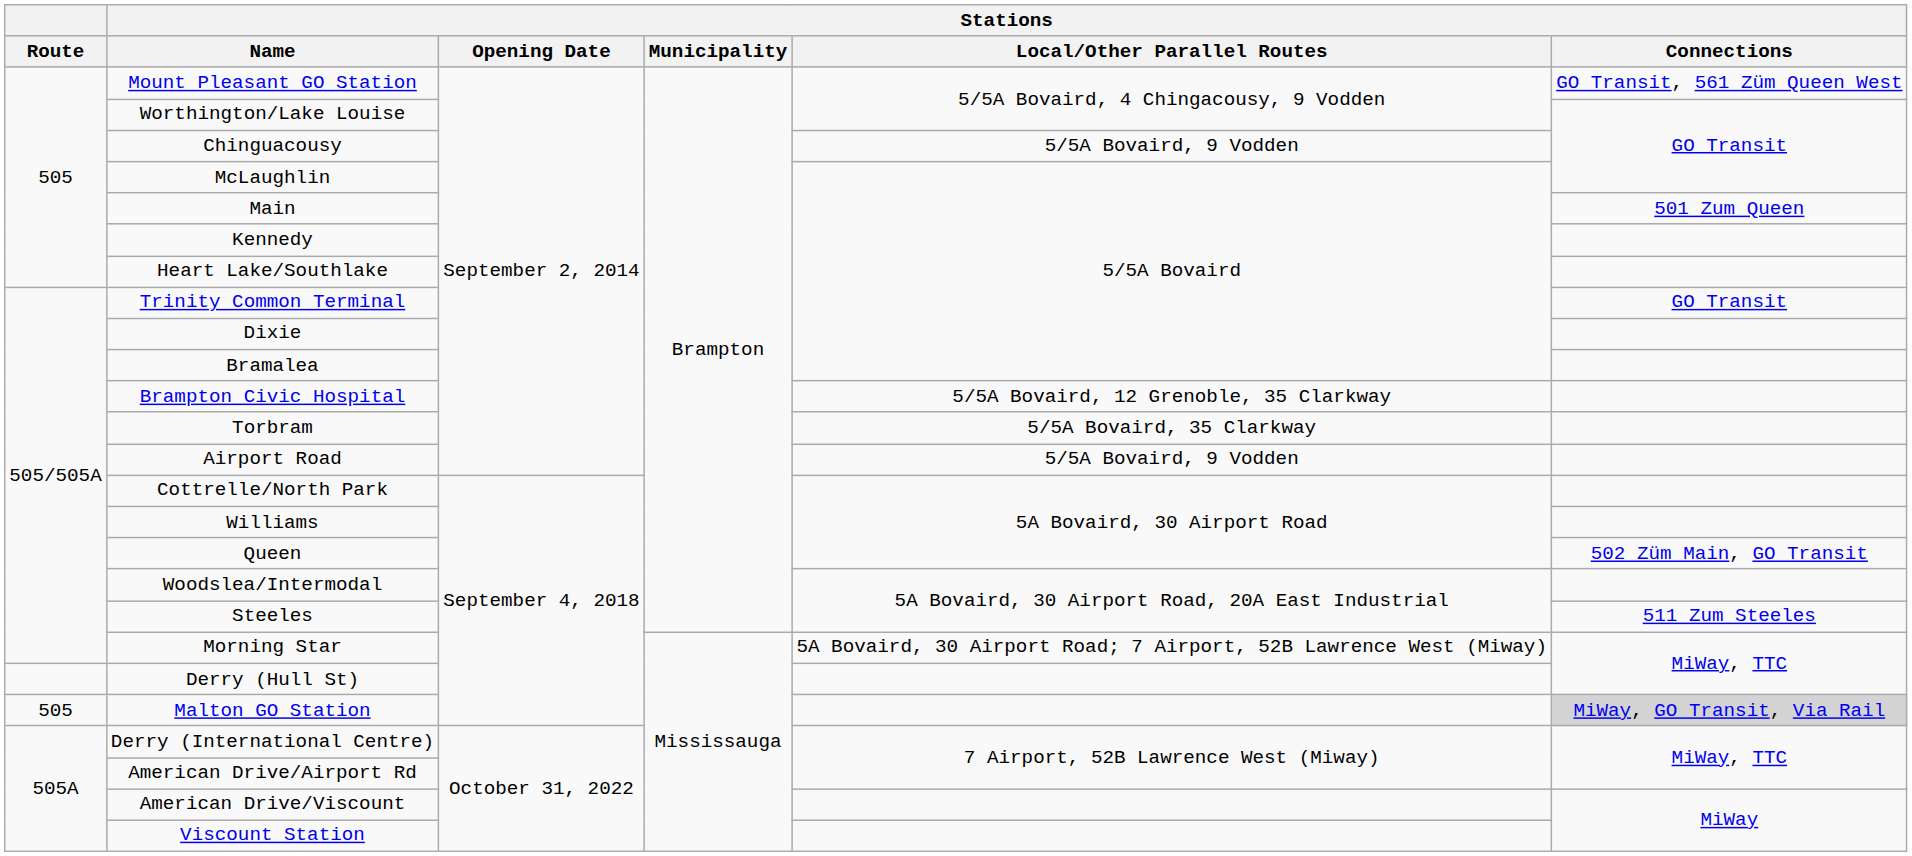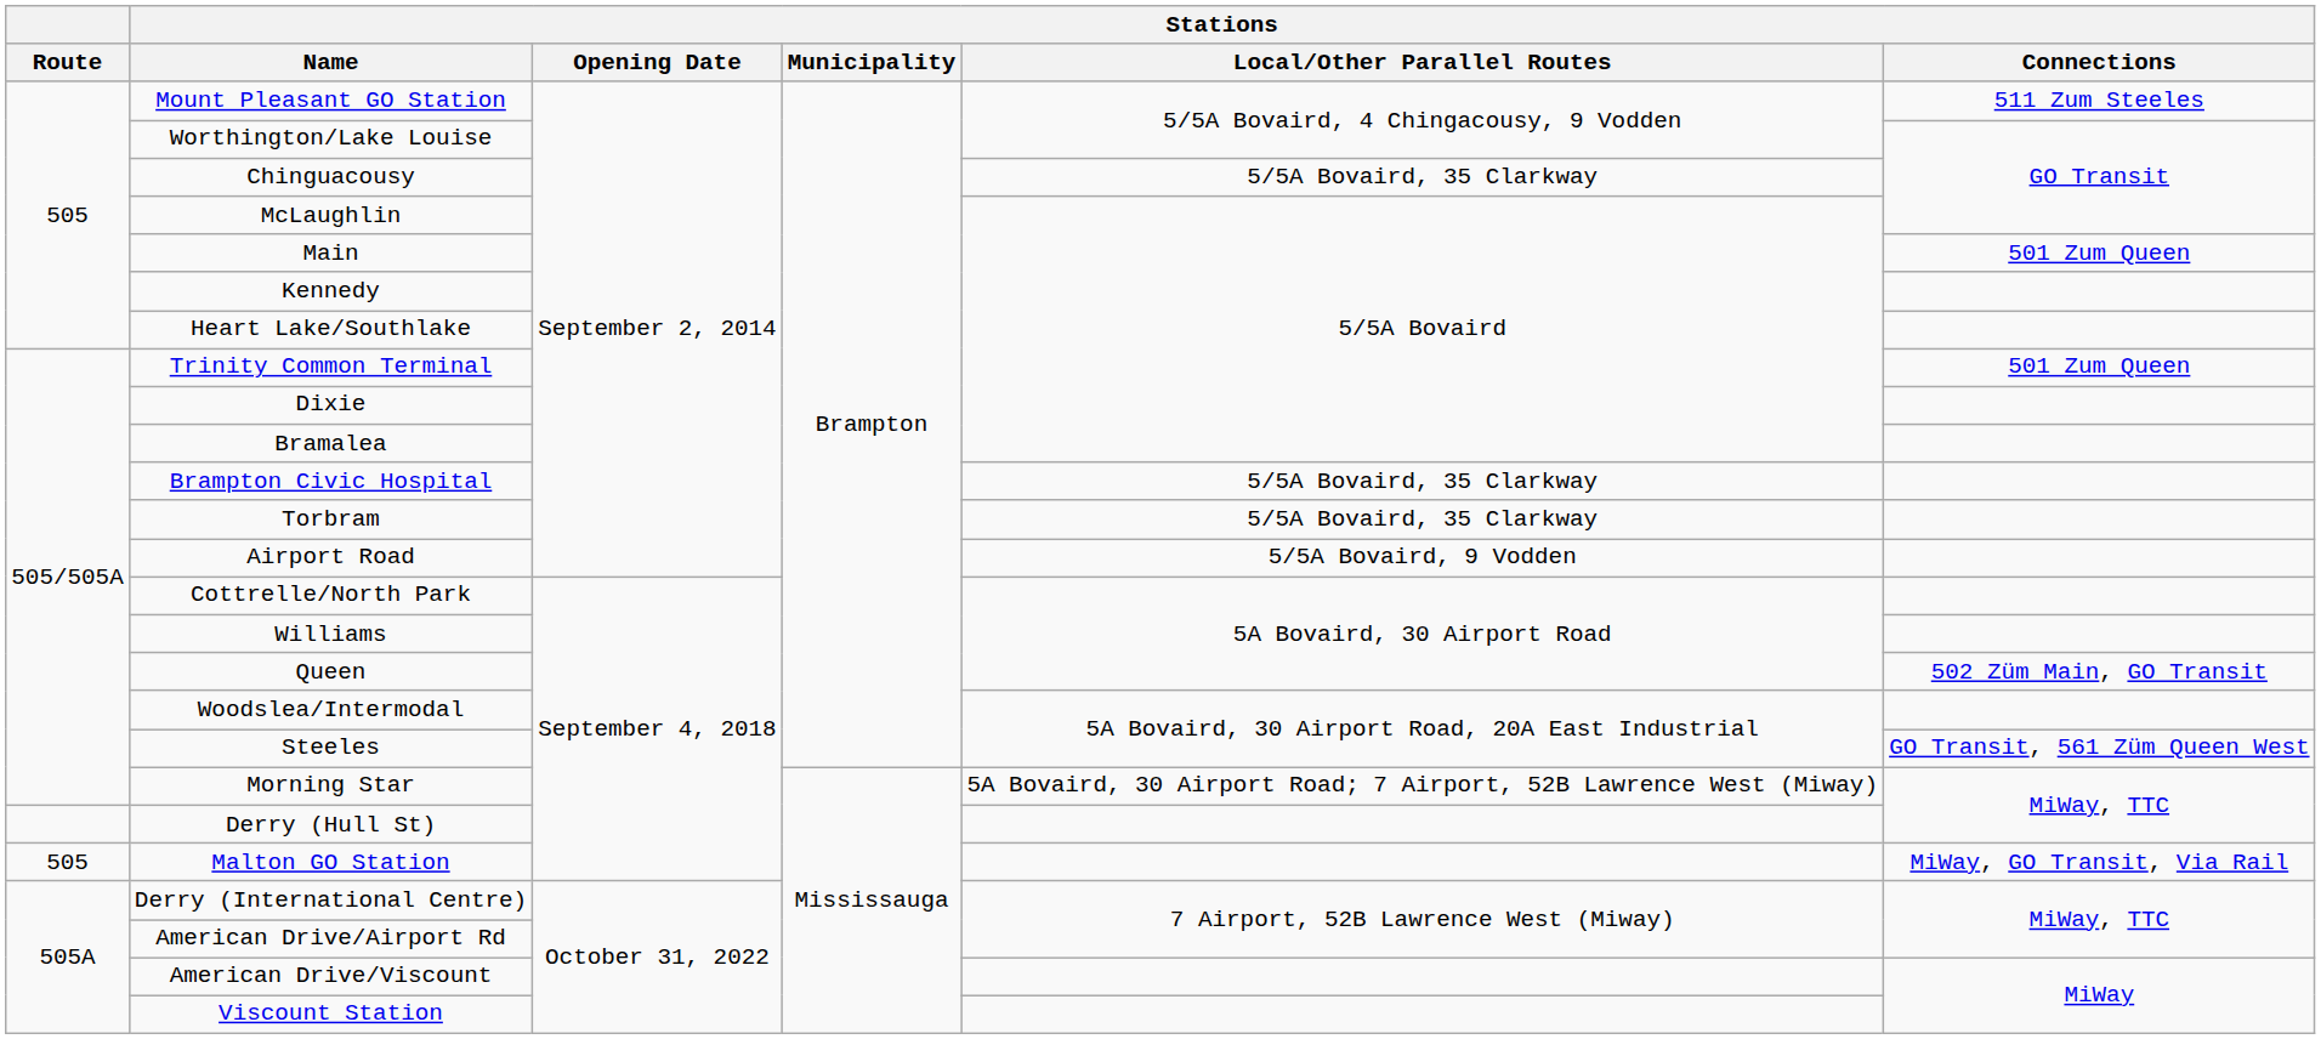 <table class="wikitable" style="text-align:center">
 <tr>
 <th></th>
 <th colspan="5">Stations </th>
 </tr>
 <tr>
 <th>Route</th>
 <th>Name</th>
 <th>Opening Date</th>
 <th>Municipality</th>
 <th>Local/Other Parallel Routes</th>
 <th>Connections</th>
 </tr>
 <tr>
 <td rowspan="7">505</td>
 <td><a href='#'>Mount Pleasant GO Station</a></td>
 <td rowspan = 13>September 2, 2014</td>
 <td rowspan = 18>Brampton</td>
 <td rowspan="2">5/5A Bovaird, 4 Chingacousy, 9 Vodden</td>
-<td><a href='#'>GO Transit</a>, <a href='#'>561 Züm Queen West</a></td>
+<td><a href='#'>511 Zum Steeles</a></td>
 </tr>
 <tr>
 <td>Worthington/Lake Louise</td>
 <td rowspan="3"><a href='#'>GO Transit</a></td>
 </tr>
 <tr>
 <td>Chinguacousy</td>
-<td>5/5A Bovaird, 9 Vodden</td>
+<td>5/5A Bovaird, 35 Clarkway</td>
 </tr>
 <tr>
 <td>McLaughlin</td>
 <td rowspan="7">5/5A Bovaird</td>
 </tr>
 <tr>
 <td>Main</td>
 <td><a href='#'>501 Zum Queen</a></td>
 </tr>
 <tr>
 <td>Kennedy</td>
 <td></td>
 </tr>
 <tr>
 <td>Heart Lake/Southlake</td>
 <td></td>
 </tr>
 <tr>
 <td rowspan="12">505/505A</td>
 <td><a href='#'>Trinity Common Terminal</a></td>
-<td><a href='#'>GO Transit</a></td>
+<td><a href='#'>501 Zum Queen</a></td>
 </tr>
 <tr>
 <td>Dixie</td>
 <td></td>
 </tr>
 <tr>
 <td>Bramalea</td>
 <td></td>
 </tr>
 <tr>
 <td><a href='#'>Brampton Civic Hospital</a></td>
-<td>5/5A Bovaird, 12 Grenoble, 35 Clarkway</td>
+<td>5/5A Bovaird, 35 Clarkway</td>
 <td></td>
 </tr>
 <tr>
 <td>Torbram</td>
 <td>5/5A Bovaird, 35 Clarkway</td>
 <td></td>
 </tr>
 <tr>
 <td>Airport Road</td>
 <td>5/5A Bovaird, 9 Vodden</td>
 <td></td>
 </tr>
 <tr>
 <td>Cottrelle/North Park</td>
 <td rowspan="8">September 4, 2018</td>
 <td rowspan="3">5A Bovaird, 30 Airport Road</td>
 <td></td>
 </tr>
 <tr>
 <td>Williams</td>
 <td></td>
 </tr>
 <tr>
 <td>Queen</td>
 <td><a href='#'>502 Züm Main</a>, <a href='#'>GO Transit</a></td>
 </tr>
 <tr>
 <td>Woodslea/Intermodal</td>
 <td rowspan="2">5A Bovaird, 30 Airport Road, 20A East Industrial</td>
 <td></td>
 </tr>
 <tr>
 <td>Steeles</td>
-<td><a href='#'>511 Zum Steeles</a></td>
+<td><a href='#'>GO Transit</a>, <a href='#'>561 Züm Queen West</a></td>
 </tr>
 <tr>
 <td>Morning Star</td>
 <td rowspan="7">Mississauga</td>
 <td>5A Bovaird, 30 Airport Road; 7 Airport, 52B Lawrence West (Miway)</td>
 <td rowspan="2"><a href='#'>MiWay</a>, <a href='#'>TTC</a></td>
 </tr>
 <tr>
 <td></td>
 <td>Derry (Hull St)</td>
 <td></td>
 </tr>
 <tr>
 <td>505</td>
 <td><a href='#'>Malton GO Station</a></td>
 <td></td>
-<td style="background: lightgrey;"><a href='#'>MiWay</a>, <a href='#'>GO Transit</a>, <a href='#'>Via Rail</a></td>
+<td><a href='#'>MiWay</a>, <a href='#'>GO Transit</a>, <a href='#'>Via Rail</a></td>
 </tr>
 <tr>
 <td rowspan="4">505A</td>
 <td>Derry (International Centre)</td>
 <td rowspan="4">October 31, 2022</td>
 <td rowspan="2">7 Airport, 52B Lawrence West (Miway)</td>
 <td rowspan="2"><a href='#'>MiWay</a>, <a href='#'>TTC</a></td>
 </tr>
 <tr>
 <td>American Drive/Airport Rd</td>
 </tr>
 <tr>
 <td>American Drive/Viscount</td>
 <td></td>
 <td rowspan="2"><a href='#'>MiWay</a></td>
 </tr>
 <tr>
 <td><a href='#'>Viscount Station</a></td>
 <td></td>
 </tr>
 </table>
